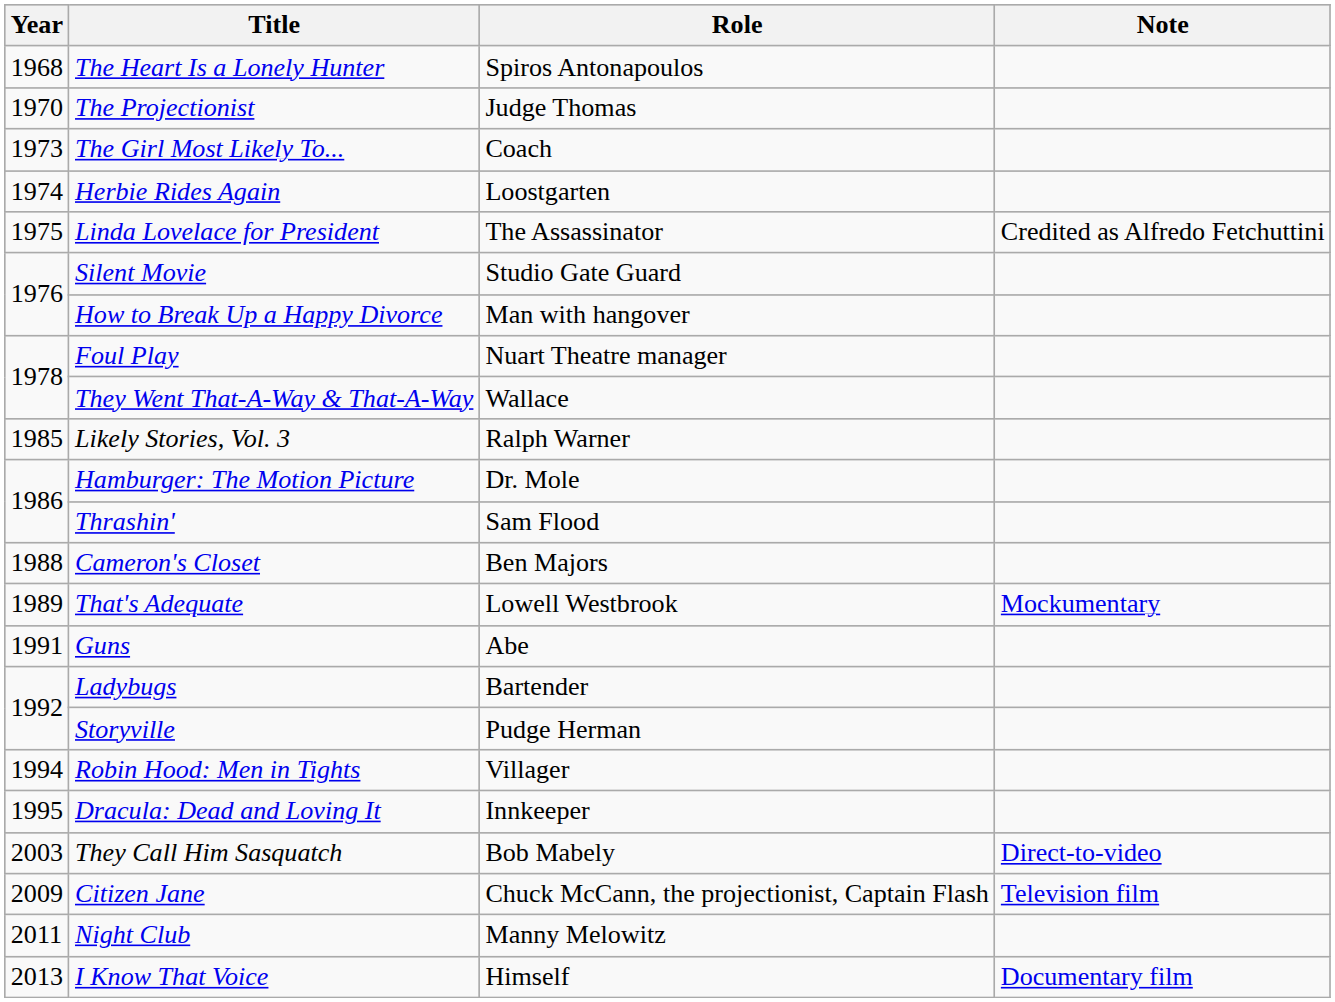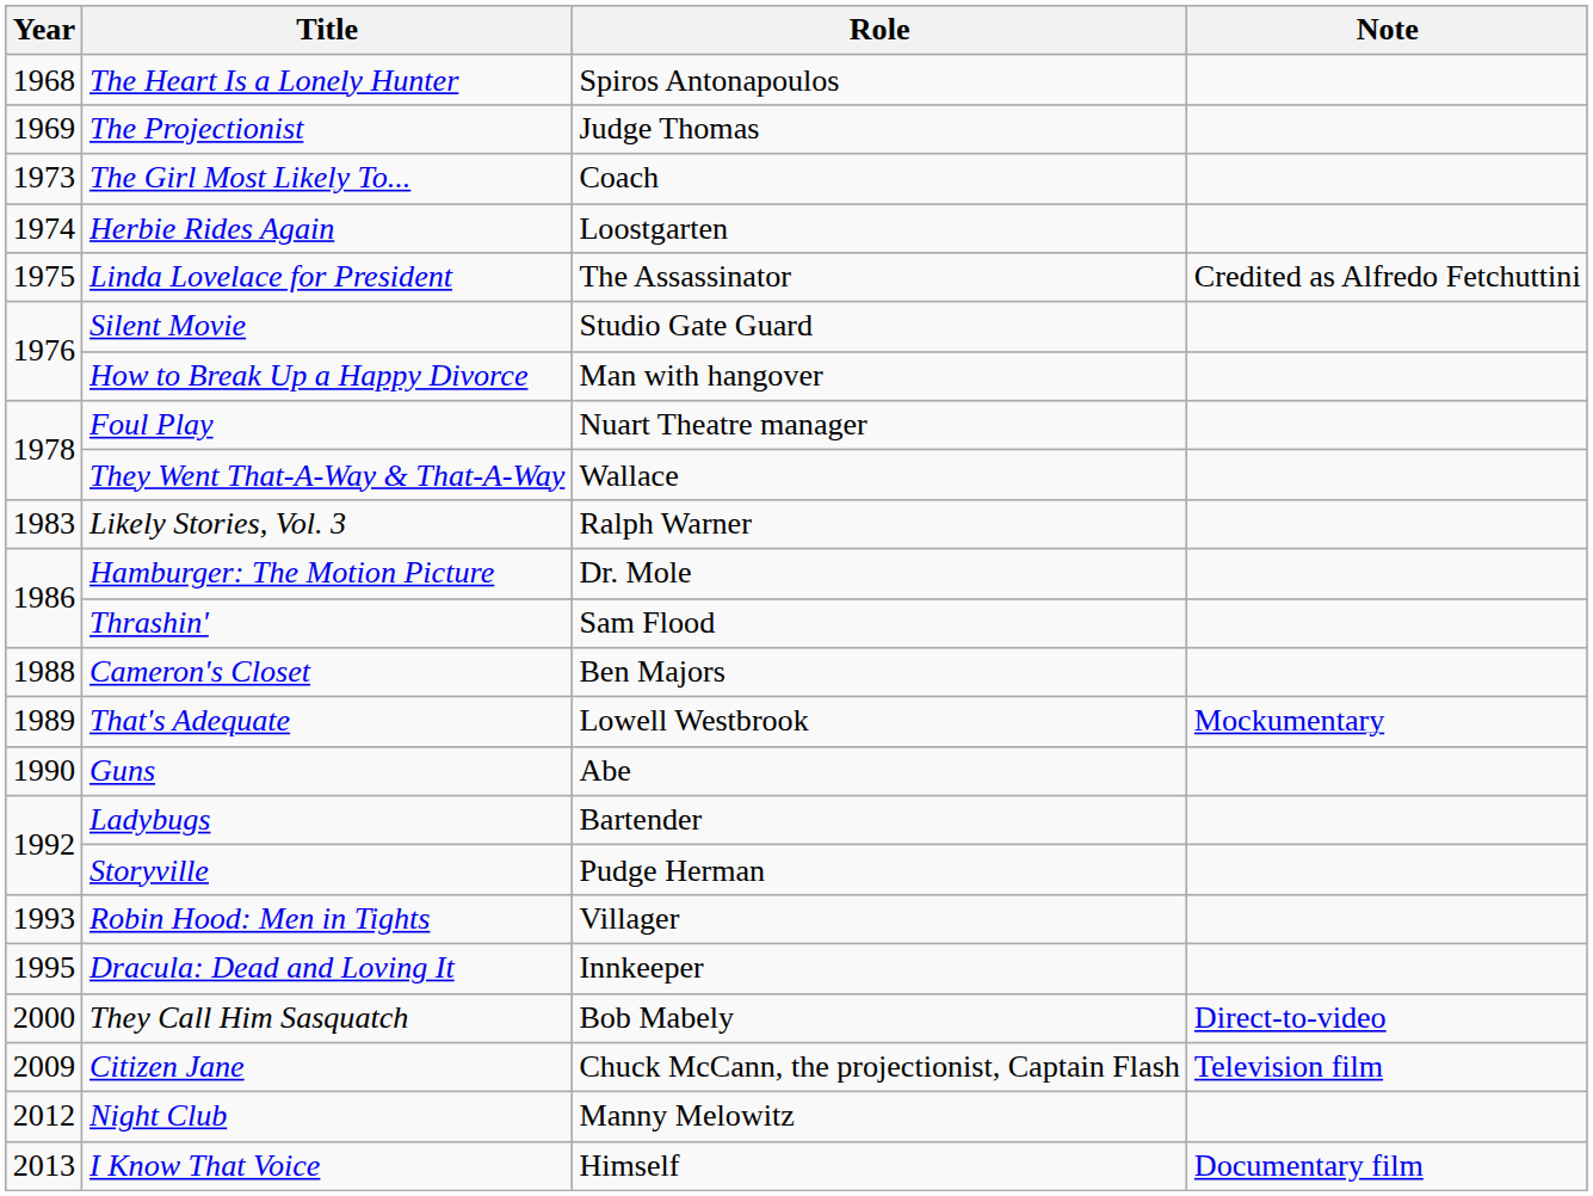 <table class="wikitable sortable plainrowheaders" style="white-space:nowrap">
 <tr>
 <th>Year</th>
 <th>Title</th>
 <th>Role</th>
 <th>Note</th>
 </tr>
 <tr>
 <td>1968</td>
 <td><em><a href='#'>The Heart Is a Lonely Hunter</a></em></td>
 <td>Spiros Antonapoulos</td>
 <td></td>
 </tr>
 <tr>
-<td>1970</td>
+<td>1969</td>
 <td><em><a href='#'>The Projectionist</a></em></td>
 <td>Judge Thomas</td>
 <td></td>
 </tr>
 <tr>
 <td>1973</td>
 <td><em><a href='#'>The Girl Most Likely To...</a></em></td>
 <td>Coach</td>
 <td></td>
 </tr>
 <tr>
 <td>1974</td>
 <td><em><a href='#'>Herbie Rides Again</a></em></td>
 <td>Loostgarten</td>
 <td></td>
 </tr>
 <tr>
 <td>1975</td>
 <td><em><a href='#'>Linda Lovelace for President</a></em></td>
 <td>The Assassinator</td>
 <td>Credited as Alfredo Fetchuttini</td>
 </tr>
 <tr>
 <td rowspan="2">1976</td>
 <td><em><a href='#'>Silent Movie</a></em></td>
 <td>Studio Gate Guard</td>
 <td></td>
 </tr>
 <tr>
 <td><em><a href='#'>How to Break Up a Happy Divorce</a></em></td>
 <td>Man with hangover</td>
 <td></td>
 </tr>
 <tr>
 <td rowspan="2">1978</td>
 <td><em><a href='#'>Foul Play</a></em></td>
 <td>Nuart Theatre manager</td>
 <td></td>
 </tr>
 <tr>
 <td><em><a href='#'>They Went That-A-Way & That-A-Way</a></em></td>
 <td>Wallace</td>
 <td></td>
 </tr>
 <tr>
-<td>1985</td>
+<td>1983</td>
 <td><em>Likely Stories, Vol. 3</em></td>
 <td>Ralph Warner</td>
 <td></td>
 </tr>
 <tr>
 <td rowspan="2">1986</td>
 <td><em><a href='#'>Hamburger: The Motion Picture</a></em></td>
 <td>Dr. Mole</td>
 <td></td>
 </tr>
 <tr>
 <td><em><a href='#'>Thrashin'</a></em></td>
 <td>Sam Flood</td>
 <td></td>
 </tr>
 <tr>
 <td>1988</td>
 <td><em><a href='#'>Cameron's Closet</a></em></td>
 <td>Ben Majors</td>
 <td></td>
 </tr>
 <tr>
 <td>1989</td>
 <td><em><a href='#'>That's Adequate</a></em></td>
 <td>Lowell Westbrook</td>
 <td><a href='#'>Mockumentary</a></td>
 </tr>
 <tr>
-<td>1991</td>
+<td>1990</td>
 <td><em><a href='#'>Guns</a></em></td>
 <td>Abe</td>
 <td></td>
 </tr>
 <tr>
 <td rowspan="2">1992</td>
 <td><em><a href='#'>Ladybugs</a></em></td>
 <td>Bartender</td>
 <td></td>
 </tr>
 <tr>
 <td><em><a href='#'>Storyville</a></em></td>
 <td>Pudge Herman</td>
 <td></td>
 </tr>
 <tr>
-<td>1994</td>
+<td>1993</td>
 <td><em><a href='#'>Robin Hood: Men in Tights</a></em></td>
 <td>Villager</td>
 <td></td>
 </tr>
 <tr>
 <td>1995</td>
 <td><em><a href='#'>Dracula: Dead and Loving It</a></em></td>
 <td>Innkeeper</td>
 <td></td>
 </tr>
 <tr>
-<td>2003</td>
+<td>2000</td>
 <td><em>They Call Him Sasquatch</em></td>
 <td>Bob Mabely</td>
 <td><a href='#'>Direct-to-video</a></td>
 </tr>
 <tr>
 <td>2009</td>
 <td><em><a href='#'>Citizen Jane</a></em></td>
 <td>Chuck McCann, the projectionist, Captain Flash</td>
 <td><a href='#'>Television film</a></td>
 </tr>
 <tr>
-<td>2011</td>
+<td>2012</td>
 <td><em><a href='#'>Night Club</a></em></td>
 <td>Manny Melowitz</td>
 <td></td>
 </tr>
 <tr>
 <td>2013</td>
 <td><em><a href='#'>I Know That Voice</a></em></td>
 <td>Himself</td>
 <td><a href='#'>Documentary film</a></td>
 </tr>
 </table>
